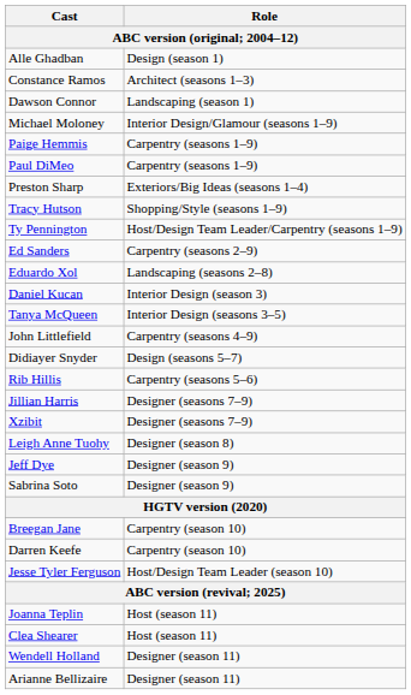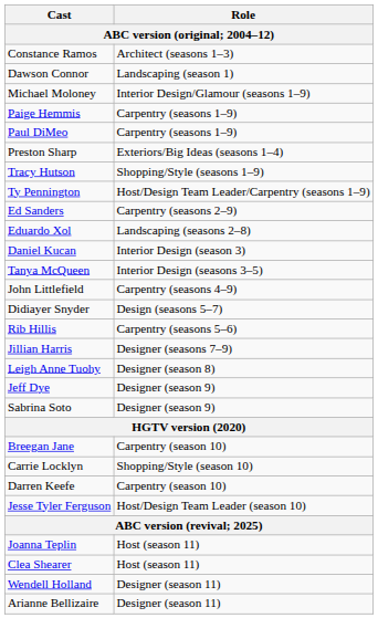 <table class="wikitable sticky-header">
 <tr>
 <th>Cast</th>
 <th>Role</th>
 </tr>
 <tr>
 <th colspan="2">ABC version (original; 2004–12)</th>
-</tr>
-<tr>
-<td>Alle Ghadban</td>
-<td>Design (season 1)</td>
 </tr>
 <tr>
 <td>Constance Ramos</td>
 <td>Architect (seasons 1–3)</td>
 </tr>
 <tr>
 <td>Dawson Connor</td>
 <td>Landscaping (season 1)</td>
 </tr>
 <tr>
 <td>Michael Moloney</td>
 <td>Interior Design/Glamour (seasons 1–9)</td>
 </tr>
 <tr>
 <td><a href='#'>Paige Hemmis</a></td>
 <td>Carpentry (seasons 1–9)</td>
 </tr>
 <tr>
 <td><a href='#'>Paul DiMeo</a></td>
 <td>Carpentry (seasons 1–9)</td>
 </tr>
 <tr>
 <td>Preston Sharp</td>
 <td>Exteriors/Big Ideas (seasons 1–4)</td>
 </tr>
 <tr>
 <td><a href='#'>Tracy Hutson</a></td>
 <td>Shopping/Style (seasons 1–9)</td>
 </tr>
 <tr>
 <td><a href='#'>Ty Pennington</a></td>
 <td>Host/Design Team Leader/Carpentry (seasons 1–9)</td>
 </tr>
 <tr>
 <td><a href='#'>Ed Sanders</a></td>
 <td>Carpentry (seasons 2–9)</td>
 </tr>
 <tr>
 <td><a href='#'>Eduardo Xol</a></td>
 <td>Landscaping (seasons 2–8)</td>
 </tr>
 <tr>
 <td><a href='#'>Daniel Kucan</a></td>
 <td>Interior Design (season 3)</td>
 </tr>
 <tr>
 <td><a href='#'>Tanya McQueen</a></td>
 <td>Interior Design (seasons 3–5)</td>
 </tr>
 <tr>
 <td>John Littlefield</td>
 <td>Carpentry (seasons 4–9)</td>
 </tr>
 <tr>
 <td>Didiayer Snyder</td>
 <td>Design (seasons 5–7)</td>
 </tr>
 <tr>
 <td><a href='#'>Rib Hillis</a></td>
 <td>Carpentry (seasons 5–6)</td>
 </tr>
 <tr>
 <td><a href='#'>Jillian Harris</a></td>
 <td>Designer (seasons 7–9)</td>
 </tr>
 <tr>
-<td><a href='#'>Xzibit</a></td>
-<td>Designer (seasons 7–9)</td>
-</tr>
-<tr>
 <td><a href='#'>Leigh Anne Tuohy</a></td>
 <td>Designer (season 8)</td>
 </tr>
 <tr>
 <td><a href='#'>Jeff Dye</a></td>
 <td>Designer (season 9)</td>
 </tr>
 <tr>
 <td>Sabrina Soto</td>
 <td>Designer (season 9)</td>
 </tr>
 <tr>
 <th colspan="2">HGTV version (2020)</th>
 </tr>
 <tr>
 <td><a href='#'>Breegan Jane</a></td>
 <td>Carpentry (season 10)</td>
+</tr>
+<tr>
+<td>Carrie Locklyn</td>
+<td>Shopping/Style (season 10)</td>
 </tr>
 <tr>
 <td>Darren Keefe</td>
 <td>Carpentry (season 10)</td>
 </tr>
 <tr>
 <td><a href='#'>Jesse Tyler Ferguson</a></td>
 <td>Host/Design Team Leader (season 10)</td>
 </tr>
 <tr>
 <th colspan="2">ABC version (revival; 2025)</th>
 </tr>
 <tr>
 <td><a href='#'>Joanna Teplin</a></td>
 <td>Host (season 11)</td>
 </tr>
 <tr>
 <td><a href='#'>Clea Shearer</a></td>
 <td>Host (season 11)</td>
 </tr>
 <tr>
 <td><a href='#'>Wendell Holland</a></td>
 <td>Designer (season 11)</td>
 </tr>
 <tr>
 <td>Arianne Bellizaire</td>
 <td>Designer (season 11)</td>
 </tr>
 </table>
